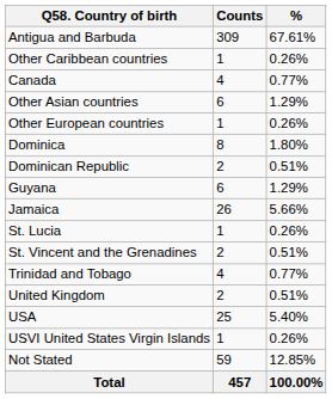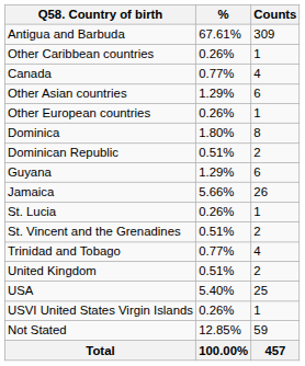 <table class="wikitable sortable">
 <tr>
 <th>Q58. Country of birth</th>
+<th>%</th>
 <th>Counts</th>
-<th>%</th>
 </tr>
 <tr>
 <td>Antigua and Barbuda</td>
+<td>67.61%</td>
 <td>309</td>
-<td>67.61%</td>
 </tr>
 <tr>
 <td>Other Caribbean countries</td>
+<td>0.26%</td>
 <td>1</td>
-<td>0.26%</td>
 </tr>
 <tr>
 <td>Canada</td>
+<td>0.77%</td>
 <td>4</td>
-<td>0.77%</td>
 </tr>
 <tr>
 <td>Other Asian countries</td>
+<td>1.29%</td>
 <td>6</td>
-<td>1.29%</td>
 </tr>
 <tr>
 <td>Other European countries</td>
+<td>0.26%</td>
 <td>1</td>
-<td>0.26%</td>
 </tr>
 <tr>
 <td>Dominica</td>
+<td>1.80%</td>
 <td>8</td>
-<td>1.80%</td>
 </tr>
 <tr>
 <td>Dominican Republic</td>
+<td>0.51%</td>
 <td>2</td>
-<td>0.51%</td>
 </tr>
 <tr>
 <td>Guyana</td>
+<td>1.29%</td>
 <td>6</td>
-<td>1.29%</td>
 </tr>
 <tr>
 <td>Jamaica</td>
+<td>5.66%</td>
 <td>26</td>
-<td>5.66%</td>
 </tr>
 <tr>
 <td>St. Lucia</td>
+<td>0.26%</td>
 <td>1</td>
-<td>0.26%</td>
 </tr>
 <tr>
 <td>St. Vincent and the Grenadines</td>
+<td>0.51%</td>
 <td>2</td>
-<td>0.51%</td>
 </tr>
 <tr>
 <td>Trinidad and Tobago</td>
+<td>0.77%</td>
 <td>4</td>
-<td>0.77%</td>
 </tr>
 <tr>
 <td>United Kingdom</td>
+<td>0.51%</td>
 <td>2</td>
-<td>0.51%</td>
 </tr>
 <tr>
 <td>USA</td>
+<td>5.40%</td>
 <td>25</td>
-<td>5.40%</td>
 </tr>
 <tr>
 <td>USVI United States Virgin Islands</td>
+<td>0.26%</td>
 <td>1</td>
-<td>0.26%</td>
 </tr>
 <tr>
 <td>Not Stated</td>
+<td>12.85%</td>
 <td>59</td>
-<td>12.85%</td>
 </tr>
 <tr>
 <th>Total</th>
+<th>100.00%</th>
 <th>457</th>
-<th>100.00%</th>
 </tr>
 </table>
